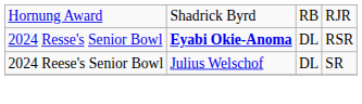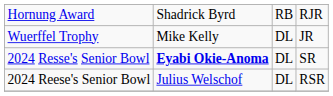 <table class="wikitable">
 <tr>
 <td><a href='#'>Hornung Award</a></td>
 <td>Shadrick Byrd</td>
 <td>RB</td>
 <td>RJR</td>
 </tr>
 <tr>
+<td><a href='#'>Wuerffel Trophy</a></td>
+<td>Mike Kelly</td>
+<td>DL</td>
+<td>JR</td>
+</tr>
+<tr>
 <td><a href='#'>2024</a> <a href='#'>Resse's</a> <a href='#'>Senior Bowl</a></td>
 <td><strong><a href='#'>Eyabi Okie-Anoma</a></strong></td>
 <td>DL</td>
-<td>RSR</td>
+<td>SR</td>
 </tr>
 <tr>
 <td>2024 Reese's Senior Bowl</td>
 <td><a href='#'>Julius Welschof</a></td>
 <td>DL</td>
-<td>SR</td>
+<td>RSR</td>
 </tr>
 <tr>
 </tr>
 </table>
